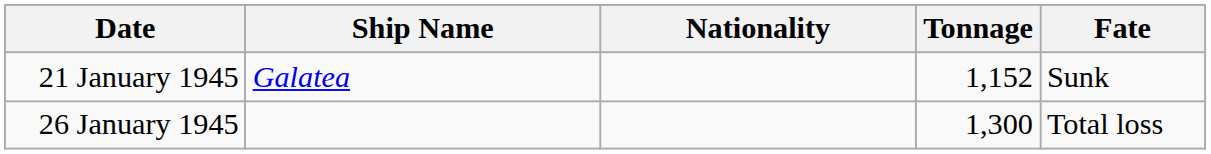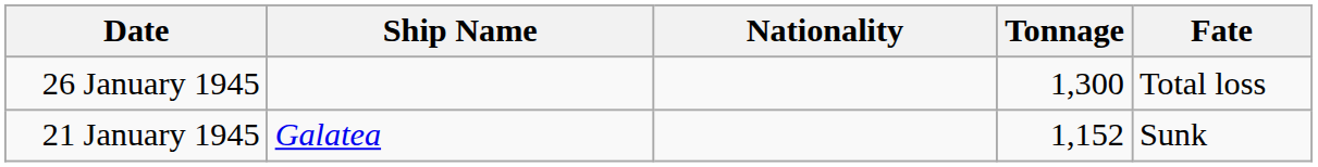 <table class="wikitable sortable">
 <tr>
 <th width="120px">Date</th>
 <th width="180px">Ship Name</th>
 <th width="160px">Nationality</th>
 <th width="25px">Tonnage</th>
 <th width="80px">Fate</th>
 </tr>
 <tr>
+<td align="right">26 January 1945</td>
+<td align="left"></td>
+<td align="left"></td>
+<td align="right">1,300</td>
+<td align="left">Total loss</td>
+</tr>
+<tr>
 <td align="right">21 January 1945</td>
 <td align="left"><a href='#'><em>Galatea</em></a></td>
 <td align="left"></td>
 <td align="right">1,152</td>
 <td align="left">Sunk</td>
 </tr>
-<tr>
-<td align="right">26 January 1945</td>
-<td align="left"></td>
-<td align="left"></td>
-<td align="right">1,300</td>
-<td align="left">Total loss</td>
-</tr>
 </table>
